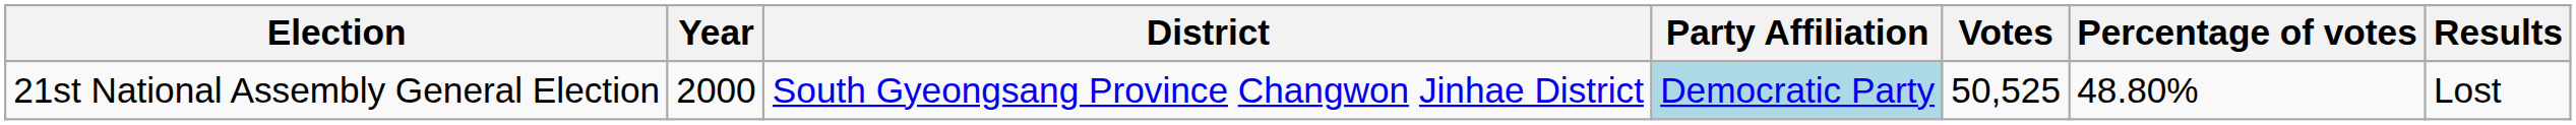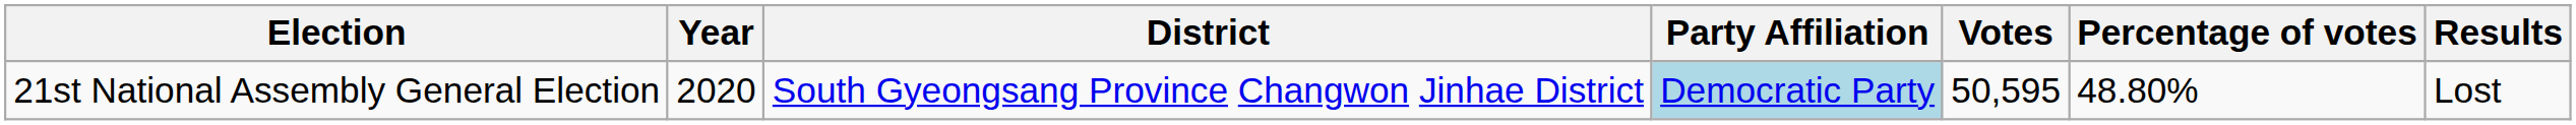 <table class="wikitable">
 <tr>
 <th>Election</th>
 <th>Year</th>
 <th>District</th>
 <th>Party Affiliation</th>
 <th>Votes</th>
 <th>Percentage of votes</th>
 <th>Results</th>
 </tr>
 <tr>
 <td>21st National Assembly General Election</td>
-<td>2000</td>
+<td>2020</td>
 <td><a href='#'>South Gyeongsang Province</a> <a href='#'>Changwon</a> <a href='#'>Jinhae District</a></td>
 <td style="background: lightblue;"><a href='#'>Democratic Party</a></td>
-<td>50,525</td>
+<td>50,595</td>
 <td>48.80%</td>
 <td>Lost</td>
 </tr>
 </table>
